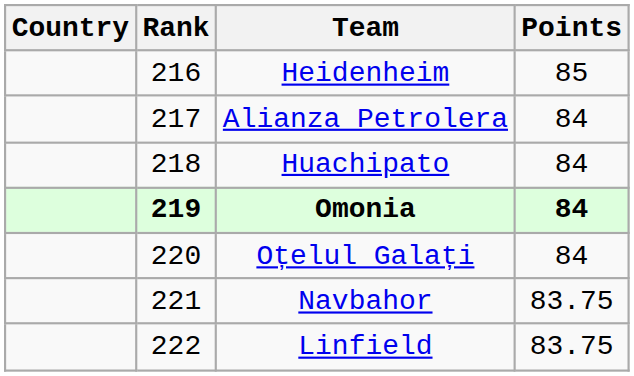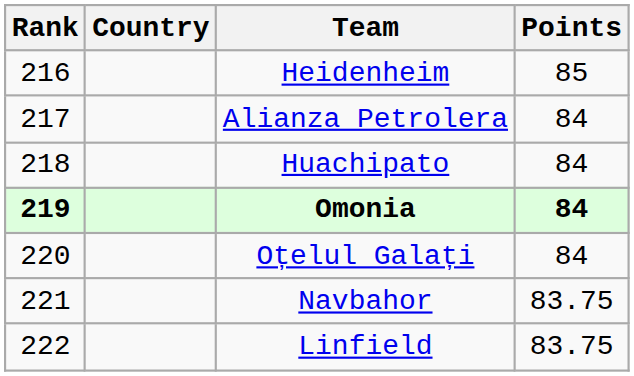 <table class="wikitable" style="text-align: center;">
 <tr>
+<th>Rank</th>
 <th>Country</th>
-<th>Rank</th>
 <th>Team</th>
 <th>Points</th>
 </tr>
 <tr>
+<td>216</td>
 <td></td>
-<td>216</td>
 <td><a href='#'>Heidenheim</a></td>
 <td>85</td>
 </tr>
 <tr>
+<td>217</td>
 <td></td>
-<td>217</td>
 <td><a href='#'>Alianza Petrolera</a></td>
 <td>84</td>
 </tr>
 <tr>
+<td>218</td>
 <td></td>
-<td>218</td>
 <td><a href='#'>Huachipato</a></td>
 <td>84</td>
 </tr>
 <tr bgcolor="#ddffdd">
+<td><strong>219</strong></td>
 <td></td>
-<td><strong>219</strong></td>
 <td><strong>Omonia</strong></td>
 <td><strong>84</strong></td>
 </tr>
 <tr>
+<td>220</td>
 <td></td>
-<td>220</td>
 <td><a href='#'>Oțelul Galați</a></td>
 <td>84</td>
 </tr>
 <tr>
+<td>221</td>
 <td></td>
-<td>221</td>
 <td><a href='#'>Navbahor</a></td>
 <td>83.75</td>
 </tr>
 <tr>
+<td>222</td>
 <td></td>
-<td>222</td>
 <td><a href='#'>Linfield</a></td>
 <td>83.75</td>
 </tr>
 </table>
